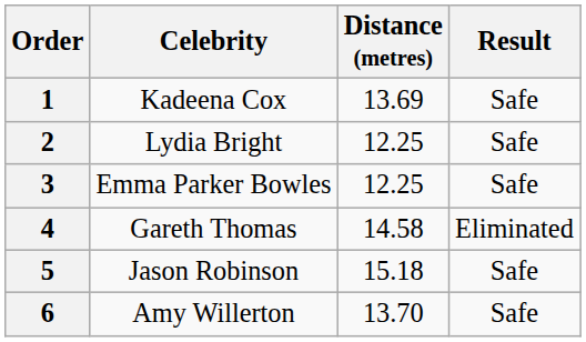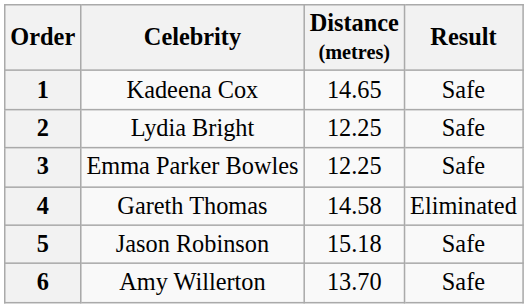 <table class="wikitable plainrowheaders" style="text-align:center;">
 <tr>
 <th>Order</th>
 <th>Celebrity</th>
 <th>Distance<br><small>(metres)</small></th>
 <th>Result</th>
 </tr>
 <tr>
 <th>1</th>
 <td>Kadeena Cox</td>
-<td>13.69</td>
+<td>14.65</td>
 <td>Safe</td>
 </tr>
 <tr>
 <th>2</th>
 <td>Lydia Bright</td>
 <td>12.25</td>
 <td>Safe</td>
 </tr>
 <tr>
 <th>3</th>
 <td>Emma Parker Bowles</td>
 <td>12.25</td>
 <td>Safe</td>
 </tr>
 <tr>
 <th>4</th>
 <td>Gareth Thomas</td>
 <td>14.58</td>
 <td>Eliminated</td>
 </tr>
 <tr>
 <th>5</th>
 <td>Jason Robinson</td>
 <td>15.18</td>
 <td>Safe</td>
 </tr>
 <tr>
 <th>6</th>
 <td>Amy Willerton</td>
 <td>13.70</td>
 <td>Safe</td>
 </tr>
 </table>
